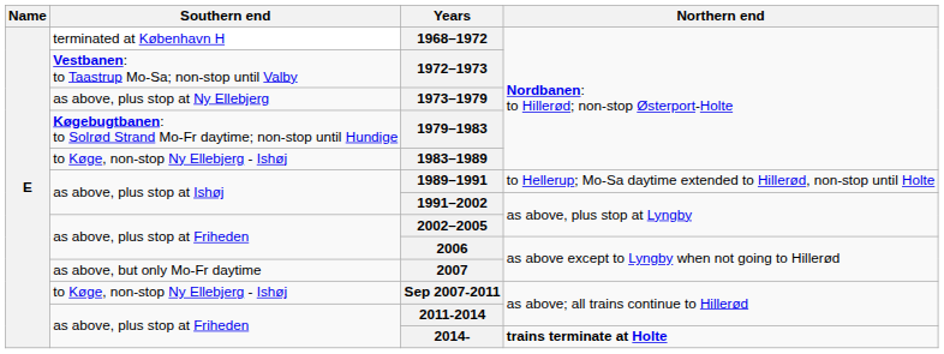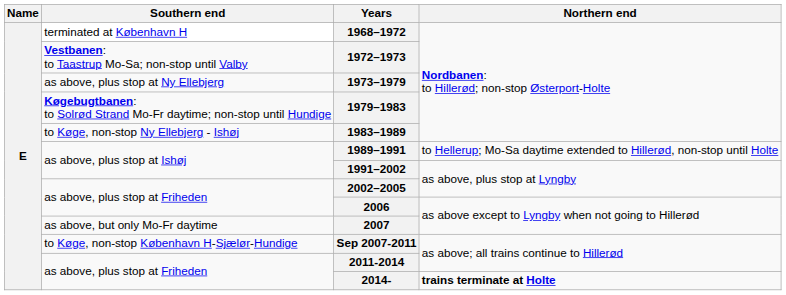 <table class=wikitable>
 <tr>
 <th>Name</th>
 <th>Southern end</th>
 <th>Years</th>
 <th>Northern end</th>
 </tr>
 <tr>
 <th rowspan=13>E</th>
 <td style="background:white">terminated at <a href='#'>København H</a></td>
 <th>1968–1972</th>
 <td rowspan=5><strong><a href='#'>Nordbanen</a></strong>:<br> to <a href='#'>Hillerød</a>; non-stop <a href='#'>Østerport</a>-<a href='#'>Holte</a></td>
 </tr>
 <tr>
 <td><strong><a href='#'>Vestbanen</a></strong>:<br> to <a href='#'>Taastrup</a> Mo-Sa; non-stop until <a href='#'>Valby</a></td>
 <th>1972–1973</th>
 </tr>
 <tr>
 <td>as above, plus stop at <a href='#'>Ny Ellebjerg</a></td>
 <th>1973–1979</th>
 </tr>
 <tr>
 <td><strong><a href='#'>Køgebugtbanen</a></strong>:<br> to <a href='#'>Solrød Strand</a> Mo-Fr daytime; non-stop until <a href='#'>Hundige</a></td>
 <th>1979–1983</th>
 </tr>
 <tr>
 <td>to <a href='#'>Køge</a>, non-stop <a href='#'>Ny Ellebjerg</a> - <a href='#'>Ishøj</a></td>
 <th>1983–1989</th>
 </tr>
 <tr>
 <td rowspan=2>as above, plus stop at <a href='#'>Ishøj</a></td>
 <th>1989–1991</th>
 <td>to <a href='#'>Hellerup</a>; Mo-Sa daytime extended to <a href='#'>Hillerød</a>, non-stop until <a href='#'>Holte</a></td>
 </tr>
 <tr>
 <th>1991–2002</th>
 <td rowspan=2>as above, plus stop at <a href='#'>Lyngby</a></td>
 </tr>
 <tr>
 <td rowspan=2>as above, plus stop at <a href='#'>Friheden</a></td>
 <th>2002–2005</th>
 </tr>
 <tr>
 <th>2006</th>
 <td rowspan=2>as above except to <a href='#'>Lyngby</a> when not going to Hillerød</td>
 </tr>
 <tr>
 <td>as above, but only Mo-Fr daytime</td>
 <th>2007</th>
 </tr>
 <tr>
-<td>to <a href='#'>Køge</a>, non-stop <a href='#'>Ny Ellebjerg</a> - <a href='#'>Ishøj</a></td>
+<td>to <a href='#'>Køge</a>, non-stop <a href='#'>København H</a>-<a href='#'>Sjælør</a>-<a href='#'>Hundige</a></td>
 <th>Sep 2007-2011</th>
 <td rowspan=2>as above; all trains continue to <a href='#'>Hillerød</a></td>
 </tr>
 <tr>
 <td rowspan=2>as above, plus stop at <a href='#'>Friheden</a></td>
 <th>2011-2014</th>
 </tr>
 <tr>
 <th>2014-</th>
 <td><strong>trains terminate at <a href='#'>Holte</a></strong></td>
 </tr>
 </table>
